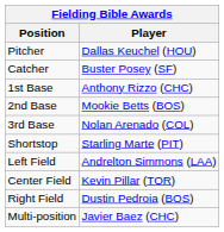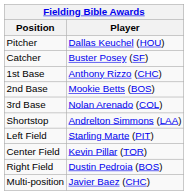 <table class="wikitable">
 <tr>
 <th colspan="9"><a href='#'>Fielding Bible Awards</a></th>
 </tr>
 <tr>
 <th>Position</th>
 <th>Player</th>
 </tr>
 <tr>
 <td>Pitcher</td>
 <td><a href='#'>Dallas Keuchel</a> (<a href='#'>HOU</a>)</td>
 </tr>
 <tr>
 <td>Catcher</td>
 <td><a href='#'>Buster Posey</a> (<a href='#'>SF</a>)</td>
 </tr>
 <tr>
 <td>1st Base</td>
 <td><a href='#'>Anthony Rizzo</a> (<a href='#'>CHC</a>)</td>
 </tr>
 <tr>
 <td>2nd Base</td>
 <td><a href='#'>Mookie Betts</a> (<a href='#'>BOS</a>)</td>
 </tr>
 <tr>
 <td>3rd Base</td>
 <td><a href='#'>Nolan Arenado</a> (<a href='#'>COL</a>)</td>
 </tr>
 <tr>
 <td>Shortstop</td>
-<td><a href='#'>Starling Marte</a> (<a href='#'>PIT</a>)</td>
+<td><a href='#'>Andrelton Simmons</a> (<a href='#'>LAA</a>)</td>
 </tr>
 <tr>
 <td>Left Field</td>
-<td><a href='#'>Andrelton Simmons</a> (<a href='#'>LAA</a>)</td>
+<td><a href='#'>Starling Marte</a> (<a href='#'>PIT</a>)</td>
 </tr>
 <tr>
 <td>Center Field</td>
 <td><a href='#'>Kevin Pillar</a> (<a href='#'>TOR</a>)</td>
 </tr>
 <tr>
 <td>Right Field</td>
 <td><a href='#'>Dustin Pedroia</a> (<a href='#'>BOS</a>)</td>
 </tr>
 <tr>
 <td>Multi-position</td>
 <td><a href='#'>Javier Baez</a> (<a href='#'>CHC</a>)</td>
 </tr>
 </table>
